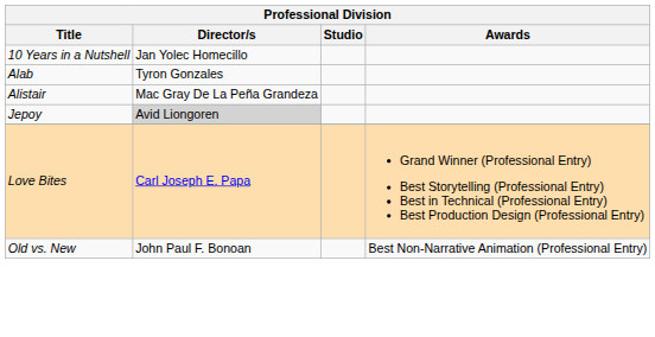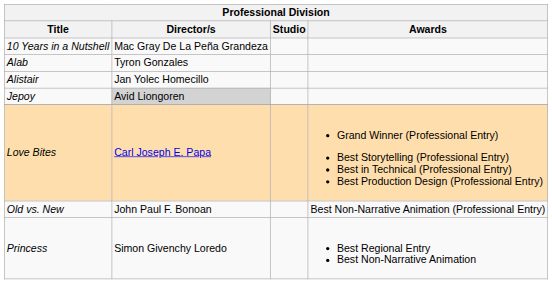 <table class="sortable wikitable">
 <tr>
 <th colspan="4" align="center">Professional Division</th>
 </tr>
 <tr>
 <th>Title</th>
 <th>Director/s</th>
 <th>Studio</th>
 <th>Awards</th>
 </tr>
 <tr>
 <td><em>10 Years in a Nutshell</em></td>
-<td>Jan Yolec Homecillo</td>
+<td>Mac Gray De La Peña Grandeza</td>
 <td></td>
 <td></td>
 </tr>
 <tr>
 <td><em>Alab</em></td>
 <td>Tyron Gonzales</td>
 <td></td>
 <td></td>
 </tr>
 <tr>
 <td><em>Alistair</em></td>
-<td>Mac Gray De La Peña Grandeza</td>
+<td>Jan Yolec Homecillo</td>
 <td></td>
 <td></td>
 </tr>
 <tr>
 <td><em>Jepoy</em></td>
 <td style="background: lightgrey;">Avid Liongoren</td>
 <td></td>
 <td></td>
 </tr>
 <tr>
 </tr>
 <tr style="background:#FFDEAD;">
 <td><em>Love Bites</em></td>
 <td><a href='#'>Carl Joseph E. Papa</a></td>
 <td></td>
 <td><br><ul><li>Grand Winner (Professional Entry)</li></ul><ul><li>Best Storytelling (Professional Entry)</li><li>Best in Technical (Professional Entry)</li><li>Best Production Design (Professional Entry)</li></ul></td>
 </tr>
 <tr>
 <td><em>Old vs. New</em></td>
 <td>John Paul F. Bonoan</td>
 <td></td>
 <td>Best Non-Narrative Animation (Professional Entry)</td>
 </tr>
+<tr>
+<td><em>Princess</em></td>
+<td>Simon Givenchy Loredo</td>
+<td></td>
+<td><br><ul><li>Best Regional Entry</li><li>Best Non-Narrative Animation</li></ul></td>
+</tr>
 </table>
